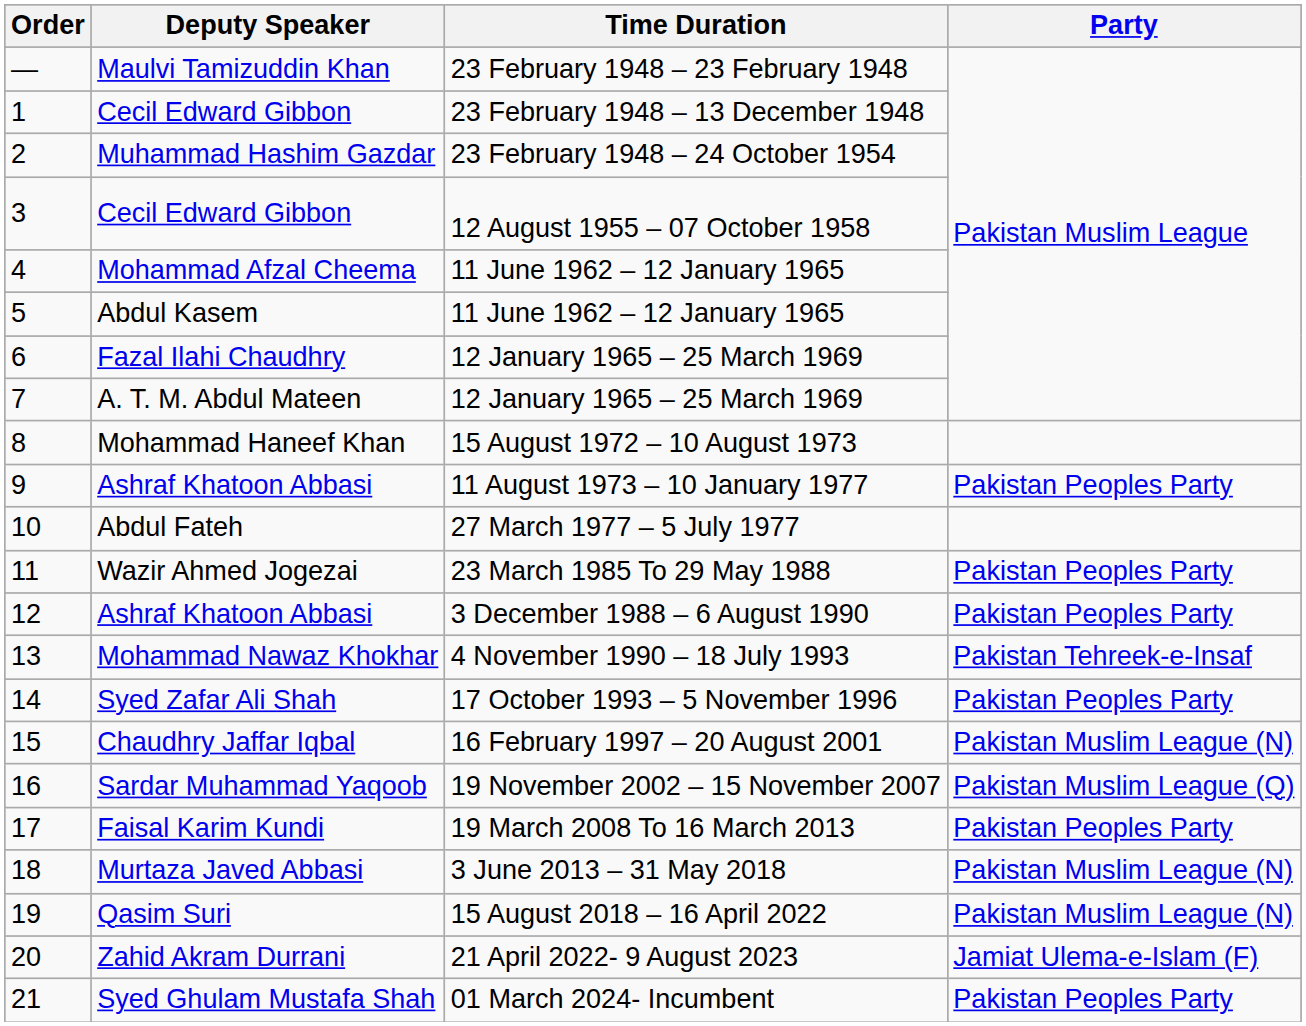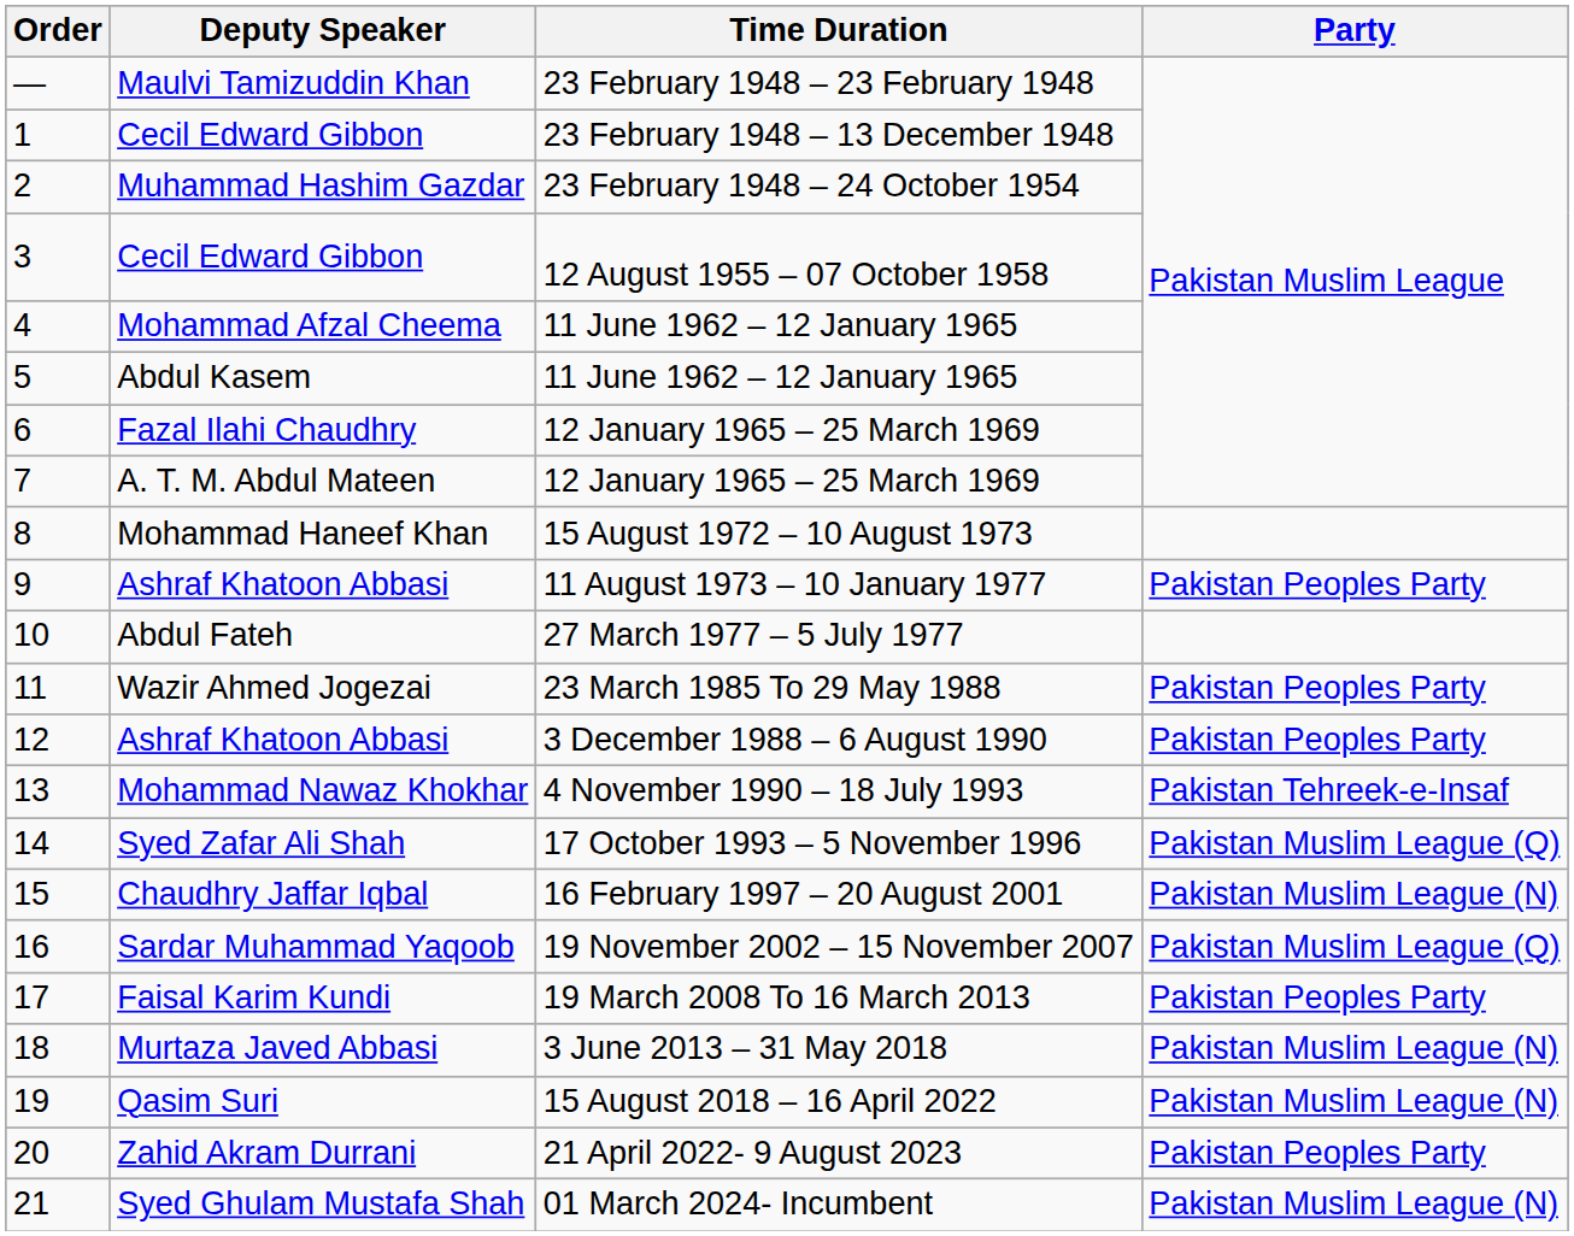 <table class="wikitable">
 <tr>
 <th>Order</th>
 <th>Deputy Speaker</th>
 <th>Time Duration</th>
 <th><a href='#'>Party</a></th>
 </tr>
 <tr>
 <td>—</td>
 <td><a href='#'>Maulvi Tamizuddin Khan</a></td>
 <td>23 February 1948 – 23 February 1948</td>
 <td rowspan="8"><a href='#'>Pakistan Muslim League</a></td>
 </tr>
 <tr>
 <td>1</td>
 <td><a href='#'>Cecil Edward Gibbon</a></td>
 <td>23 February 1948 – 13 December 1948</td>
 </tr>
 <tr>
 <td>2</td>
 <td><a href='#'>Muhammad Hashim Gazdar</a></td>
 <td>23 February 1948 – 24 October 1954</td>
 </tr>
 <tr>
 <td>3</td>
 <td><a href='#'>Cecil Edward Gibbon</a></td>
 <td><br>12 August 1955 – 07 October 1958</td>
 </tr>
 <tr>
 <td>4</td>
 <td><a href='#'>Mohammad Afzal Cheema</a></td>
 <td>11 June 1962 – 12 January 1965</td>
 </tr>
 <tr>
 <td>5</td>
 <td>Abdul Kasem</td>
 <td>11 June 1962 – 12 January 1965</td>
 </tr>
 <tr>
 <td>6</td>
 <td><a href='#'>Fazal Ilahi Chaudhry</a></td>
 <td>12 January 1965 – 25 March 1969</td>
 </tr>
 <tr>
 <td>7</td>
 <td>A. T. M. Abdul Mateen</td>
 <td>12 January 1965 – 25 March 1969</td>
 </tr>
 <tr>
 <td>8</td>
 <td>Mohammad Haneef Khan</td>
 <td>15 August 1972 – 10 August 1973</td>
 <td></td>
 </tr>
 <tr>
 <td>9</td>
 <td><a href='#'>Ashraf Khatoon Abbasi</a></td>
 <td>11 August 1973 – 10 January 1977</td>
 <td><a href='#'>Pakistan Peoples Party</a></td>
 </tr>
 <tr>
 <td>10</td>
 <td>Abdul Fateh</td>
 <td>27 March 1977 – 5 July 1977</td>
 <td></td>
 </tr>
 <tr>
 <td>11</td>
 <td>Wazir Ahmed Jogezai</td>
 <td>23 March 1985 To 29 May 1988</td>
 <td><a href='#'>Pakistan Peoples Party</a></td>
 </tr>
 <tr>
 <td>12</td>
 <td><a href='#'>Ashraf Khatoon Abbasi</a></td>
 <td>3 December 1988 – 6 August 1990</td>
 <td><a href='#'>Pakistan Peoples Party</a></td>
 </tr>
 <tr>
 <td>13</td>
 <td><a href='#'>Mohammad Nawaz Khokhar</a></td>
 <td>4 November 1990 – 18 July 1993</td>
 <td><a href='#'>Pakistan Tehreek-e-Insaf</a></td>
 </tr>
 <tr>
 <td>14</td>
 <td><a href='#'>Syed Zafar Ali Shah</a></td>
 <td>17 October 1993 – 5 November 1996</td>
-<td><a href='#'>Pakistan Peoples Party</a></td>
+<td><a href='#'>Pakistan Muslim League (Q)</a></td>
 </tr>
 <tr>
 <td>15</td>
 <td><a href='#'>Chaudhry Jaffar Iqbal</a></td>
 <td>16 February 1997 – 20 August 2001</td>
 <td><a href='#'>Pakistan Muslim League (N)</a></td>
 </tr>
 <tr>
 <td>16</td>
 <td><a href='#'>Sardar Muhammad Yaqoob</a></td>
 <td>19 November 2002 – 15 November 2007</td>
 <td><a href='#'>Pakistan Muslim League (Q)</a></td>
 </tr>
 <tr>
 <td>17</td>
 <td><a href='#'>Faisal Karim Kundi</a></td>
 <td>19 March 2008 To 16 March 2013</td>
 <td><a href='#'>Pakistan Peoples Party</a></td>
 </tr>
 <tr>
 <td>18</td>
 <td><a href='#'>Murtaza Javed Abbasi</a></td>
 <td>3 June 2013 – 31 May 2018</td>
 <td><a href='#'>Pakistan Muslim League (N)</a></td>
 </tr>
 <tr>
 <td>19</td>
 <td><a href='#'>Qasim Suri</a></td>
 <td>15 August 2018 – 16 April 2022</td>
 <td><a href='#'>Pakistan Muslim League (N)</a></td>
 </tr>
 <tr>
 <td>20</td>
 <td><a href='#'>Zahid Akram Durrani</a></td>
 <td>21 April 2022- 9 August 2023</td>
-<td><a href='#'>Jamiat Ulema-e-Islam (F)</a></td>
+<td><a href='#'>Pakistan Peoples Party</a></td>
 </tr>
 <tr>
 <td>21</td>
 <td><a href='#'>Syed Ghulam Mustafa Shah</a></td>
 <td>01 March 2024- Incumbent</td>
-<td><a href='#'>Pakistan Peoples Party</a></td>
+<td><a href='#'>Pakistan Muslim League (N)</a></td>
 </tr>
 </table>
